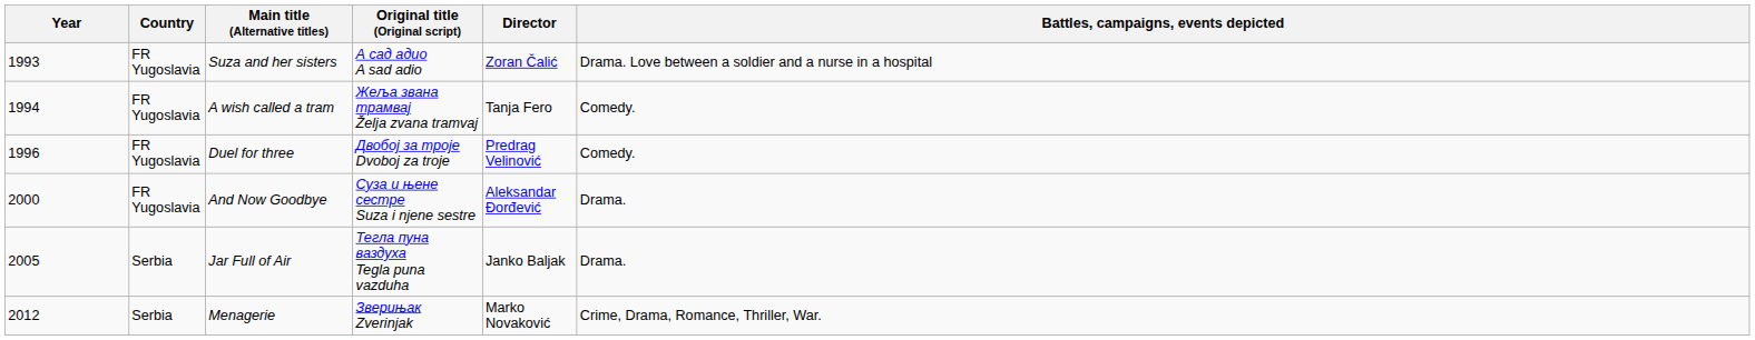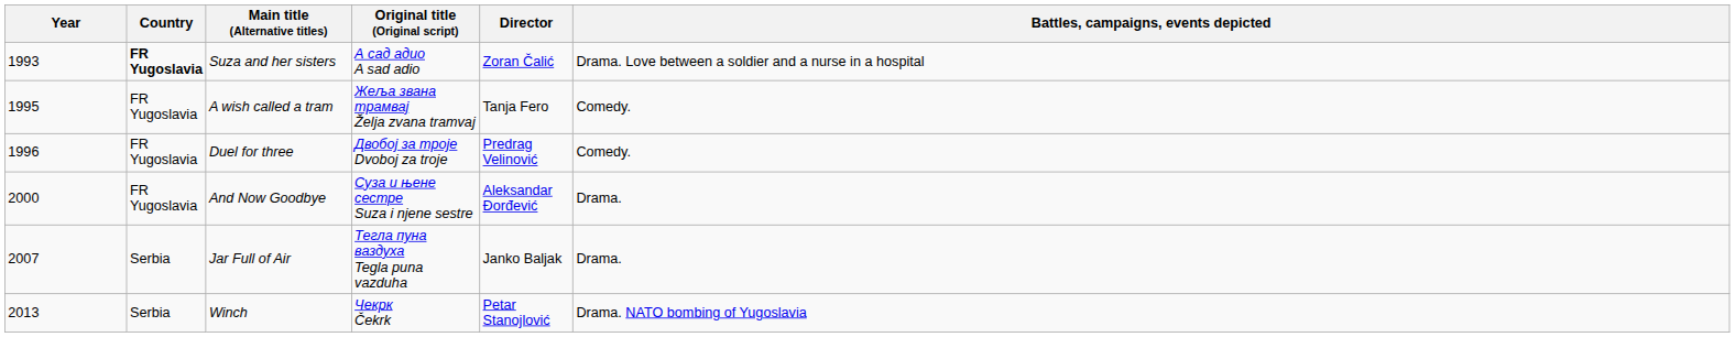 <table class="wikitable sortable" style="width:100%;">
 <tr>
 <th class="unsortable">Year</th>
 <th width= 80>Country</th>
 <th width=160>Main title<br><small>(Alternative titles)</small></th>
 <th width=140>Original title<br><small>(Original script)</small></th>
 <th width=100>Director</th>
 <th class="unsortable">Battles, campaigns, events depicted</th>
 </tr>
 <tr>
 <td>1993</td>
-<td>FR Yugoslavia</td>
+<td><strong>FR Yugoslavia</strong></td>
 <td><em>Suza and her sisters</em></td>
 <td><em><a href='#'>А сад адио</a></em><br><em>A sad adio</em></td>
 <td><a href='#'>Zoran Čalić</a></td>
 <td>Drama. Love between a soldier and a nurse in a hospital</td>
 </tr>
 <tr>
-<td>1994</td>
+<td>1995</td>
 <td>FR Yugoslavia</td>
 <td><em>A wish called a tram</em></td>
 <td><em><a href='#'>Жеља звана трамвај</a></em><br><em>Želja zvana tramvaj</em></td>
 <td>Tanja Fero</td>
 <td>Comedy.</td>
 </tr>
 <tr>
 <td>1996</td>
 <td>FR Yugoslavia</td>
 <td><em>Duel for three</em></td>
 <td><em><a href='#'>Двобој за троје</a></em><br><em>Dvoboj za troje</em></td>
 <td><a href='#'>Predrag Velinović</a></td>
 <td>Comedy.</td>
 </tr>
 <tr>
 <td>2000</td>
 <td>FR Yugoslavia</td>
 <td><em>And Now Goodbye</em></td>
 <td><em><a href='#'>Суза и њене сестре</a></em><br><em>Suza i njene sestre</em></td>
 <td><a href='#'>Aleksandar Đorđević</a></td>
 <td>Drama.</td>
 </tr>
 <tr>
-<td>2005</td>
+<td>2007</td>
 <td>Serbia</td>
 <td><em>Jar Full of Air</em></td>
 <td><em><a href='#'>Тегла пуна ваздуха</a></em><br><em>Tegla puna vazduha</em></td>
 <td>Janko Baljak</td>
 <td>Drama.</td>
 </tr>
 <tr>
-<td>2012</td>
+<td>2013</td>
 <td>Serbia</td>
-<td><em>Menagerie</em></td>
-<td><em><a href='#'>Зверињак</a></em><br><em>Zverinjak</em></td>
-<td>Marko Novaković</td>
-<td>Crime, Drama, Romance, Thriller, War.</td>
+<td><em>Winch</em></td>
+<td><em><a href='#'>Чекрк</a></em><br><em>Čekrk</em></td>
+<td><a href='#'>Petar Stanojlović</a></td>
+<td>Drama. <a href='#'>NATO bombing of Yugoslavia</a></td>
 </tr>
 </table>
